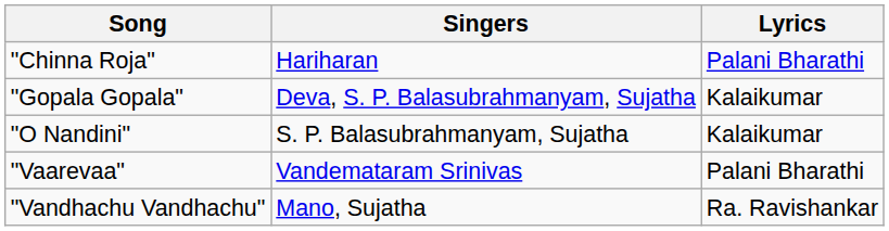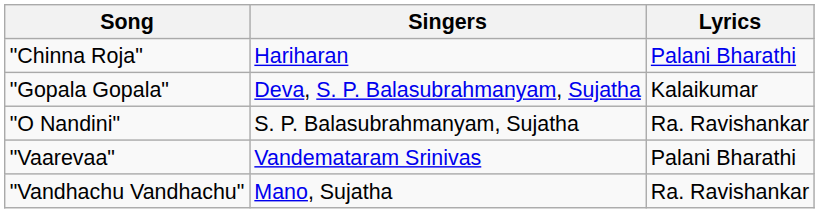 <table class="wikitable" style="font-size:95%;">
 <tr>
 <th>Song</th>
 <th>Singers</th>
 <th>Lyrics</th>
 </tr>
 <tr>
 <td>"Chinna Roja"</td>
 <td><a href='#'>Hariharan</a></td>
 <td><a href='#'>Palani Bharathi</a></td>
 </tr>
 <tr>
 <td>"Gopala Gopala"</td>
 <td><a href='#'>Deva</a>, <a href='#'>S. P. Balasubrahmanyam</a>, <a href='#'>Sujatha</a></td>
 <td>Kalaikumar</td>
 </tr>
 <tr>
 <td>"O Nandini"</td>
 <td>S. P. Balasubrahmanyam, Sujatha</td>
-<td>Kalaikumar</td>
+<td>Ra. Ravishankar</td>
 </tr>
 <tr>
 <td>"Vaarevaa"</td>
 <td><a href='#'>Vandemataram Srinivas</a></td>
 <td>Palani Bharathi</td>
 </tr>
 <tr>
 <td>"Vandhachu Vandhachu"</td>
 <td><a href='#'>Mano</a>, Sujatha</td>
 <td>Ra. Ravishankar</td>
 </tr>
 </table>
